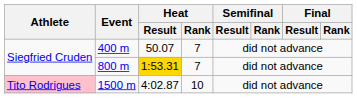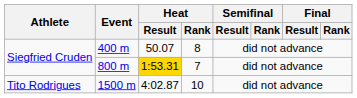 <table class=wikitable style="font-size:90%">
 <tr>
 <th rowspan="2">Athlete</th>
 <th rowspan="2">Event</th>
 <th colspan="2">Heat</th>
 <th colspan="2">Semifinal</th>
 <th colspan="2">Final</th>
 </tr>
 <tr style="font-size:95%">
 <th>Result</th>
 <th>Rank</th>
 <th>Result</th>
 <th>Rank</th>
 <th>Result</th>
 <th>Rank</th>
 </tr>
 <tr align=center>
 <td align=left rowspan=2><a href='#'>Siegfried Cruden</a></td>
 <td align=left><a href='#'>400 m</a></td>
 <td>50.07</td>
-<td>7</td>
+<td>8</td>
 <td colspan=4>did not advance</td>
 </tr>
 <tr align=center>
 <td align=left><a href='#'>800 m</a></td>
 <td style="background: gold;">1:53.31</td>
 <td>7</td>
 <td colspan=4>did not advance</td>
 </tr>
 <tr align=center>
-<td align=left style="background: pink;"><a href='#'>Tito Rodrigues</a></td>
+<td align=left><a href='#'>Tito Rodrigues</a></td>
 <td align=left><a href='#'>1500 m</a></td>
 <td>4:02.87</td>
 <td>10</td>
 <td colspan=4>did not advance</td>
 </tr>
 </table>
